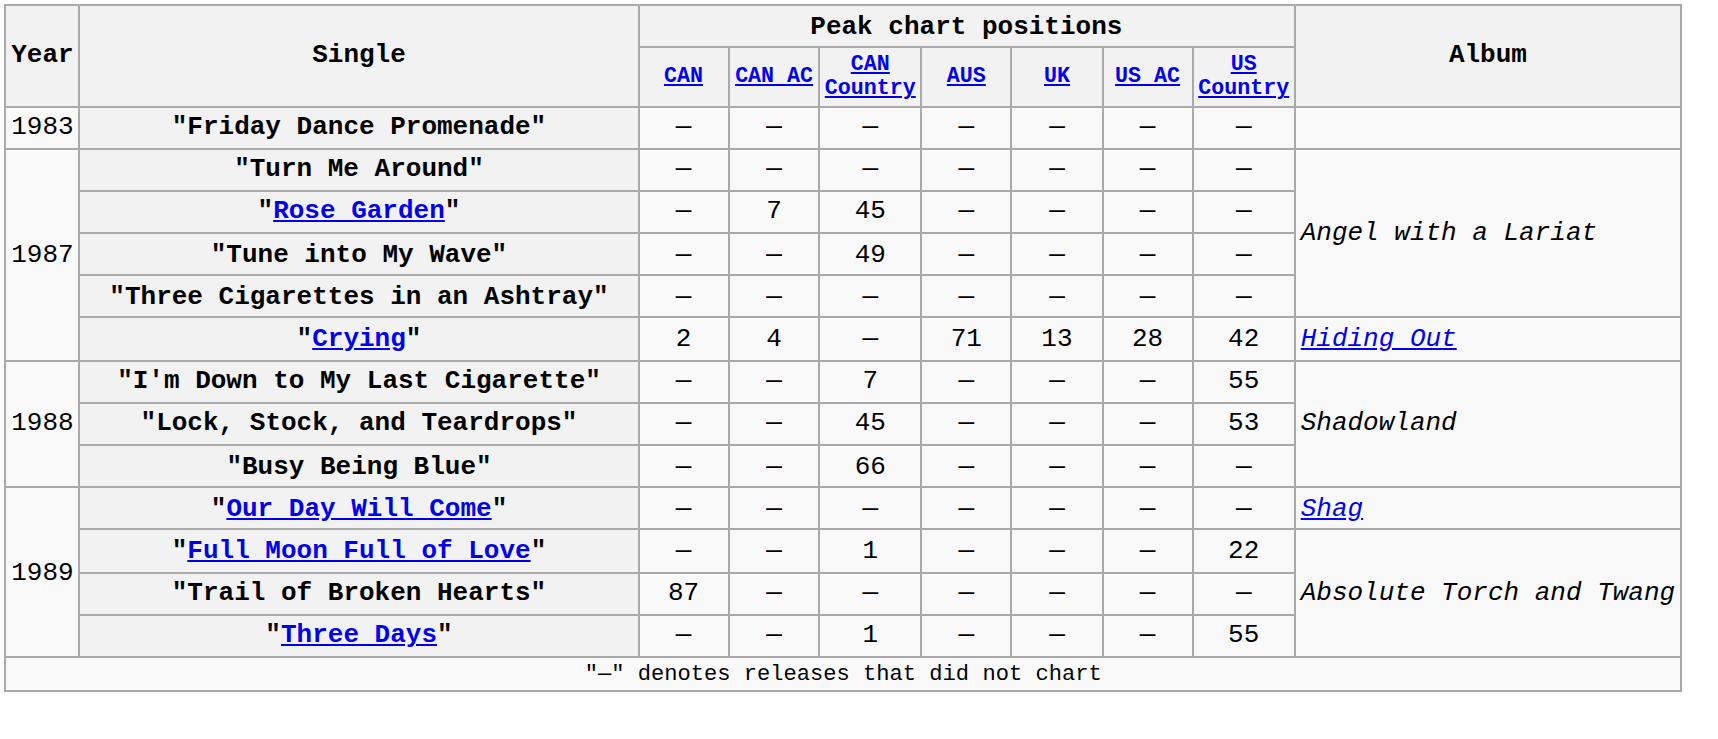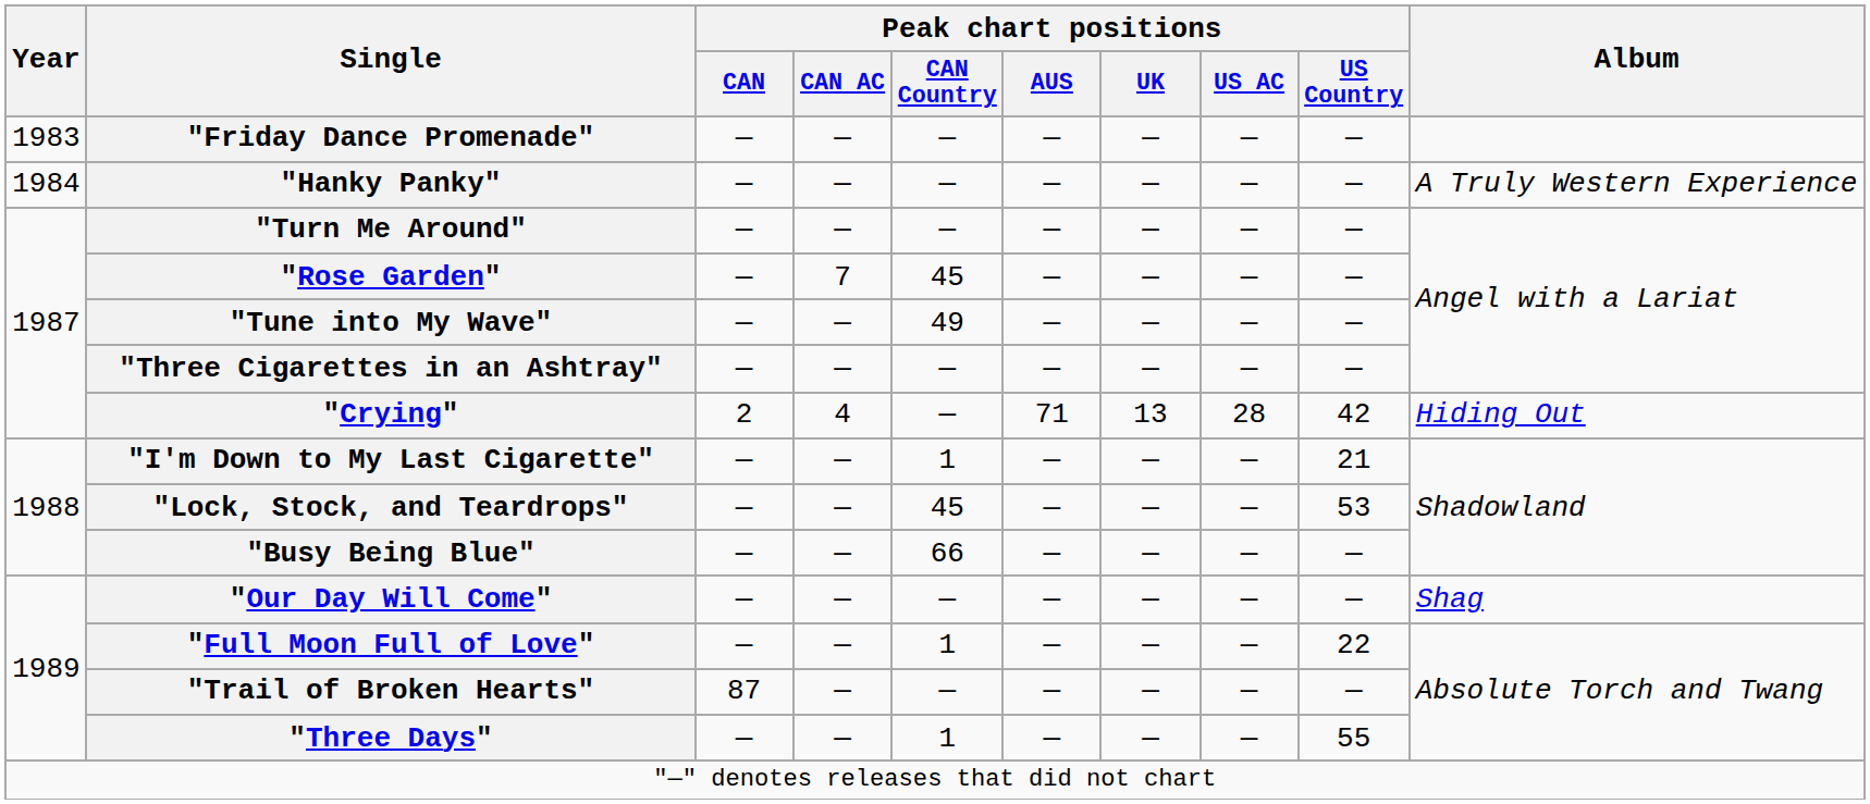 <table class="wikitable plainrowheaders" style="text-align:center;">
 <tr>
 <th rowspan="2">Year</th>
 <th rowspan="2" style="width:21em;">Single</th>
 <th colspan="7">Peak chart positions</th>
 <th rowspan="2">Album</th>
 </tr>
 <tr style="font-size:smaller;">
 <th width="40"><a href='#'>CAN</a><br></th>
 <th width="40"><a href='#'>CAN AC</a><br></th>
 <th width="40"><a href='#'>CAN Country</a><br></th>
 <th width="40"><a href='#'>AUS</a><br></th>
 <th width="40"><a href='#'>UK</a><br></th>
 <th width="40"><a href='#'>US AC</a><br></th>
 <th width="40"><a href='#'>US Country</a><br></th>
 </tr>
 <tr>
 <td>1983</td>
 <th scope="row">"Friday Dance Promenade"</th>
 <td>—</td>
 <td>—</td>
 <td>—</td>
 <td>—</td>
 <td>—</td>
 <td>—</td>
 <td>—</td>
 <td></td>
+</tr>
+<tr>
+<td>1984</td>
+<th scope="row">"Hanky Panky"</th>
+<td>—</td>
+<td>—</td>
+<td>—</td>
+<td>—</td>
+<td>—</td>
+<td>—</td>
+<td>—</td>
+<td align="left"><em>A Truly Western Experience</em></td>
 </tr>
 <tr>
 <td rowspan="5">1987</td>
 <th scope="row">"Turn Me Around"</th>
 <td>—</td>
 <td>—</td>
 <td>—</td>
 <td>—</td>
 <td>—</td>
 <td>—</td>
 <td>—</td>
 <td align="left" rowspan="4"><em>Angel with a Lariat</em></td>
 </tr>
 <tr>
 <th scope="row">"<a href='#'>Rose Garden</a>"</th>
 <td>—</td>
 <td>7</td>
 <td>45</td>
 <td>—</td>
 <td>—</td>
 <td>—</td>
 <td>—</td>
 </tr>
 <tr>
 <th scope="row">"Tune into My Wave"</th>
 <td>—</td>
 <td>—</td>
 <td>49</td>
 <td>—</td>
 <td>—</td>
 <td>—</td>
 <td>—</td>
 </tr>
 <tr>
 <th scope="row">"Three Cigarettes in an Ashtray"</th>
 <td>—</td>
 <td>—</td>
 <td>—</td>
 <td>—</td>
 <td>—</td>
 <td>—</td>
 <td>—</td>
 </tr>
 <tr>
 <th scope="row">"<a href='#'>Crying</a>" </th>
 <td>2</td>
 <td>4</td>
 <td>—</td>
 <td>71</td>
 <td>13</td>
 <td>28</td>
 <td>42</td>
 <td align="left"><em><a href='#'>Hiding Out</a></em></td>
 </tr>
 <tr>
 <td rowspan="3">1988</td>
 <th scope="row">"I'm Down to My Last Cigarette"</th>
 <td>—</td>
 <td>—</td>
-<td>7</td>
+<td>1</td>
 <td>—</td>
 <td>—</td>
 <td>—</td>
-<td>55</td>
+<td>21</td>
 <td align="left" rowspan="3"><em>Shadowland</em></td>
 </tr>
 <tr>
 <th scope="row">"Lock, Stock, and Teardrops"</th>
 <td>—</td>
 <td>—</td>
 <td>45</td>
 <td>—</td>
 <td>—</td>
 <td>—</td>
 <td>53</td>
 </tr>
 <tr>
 <th scope="row">"Busy Being Blue"</th>
 <td>—</td>
 <td>—</td>
 <td>66</td>
 <td>—</td>
 <td>—</td>
 <td>—</td>
 <td>—</td>
 </tr>
 <tr>
 <td rowspan="4">1989</td>
 <th scope="row">"<a href='#'>Our Day Will Come</a>"</th>
 <td>—</td>
 <td>—</td>
 <td>—</td>
 <td>—</td>
 <td>—</td>
 <td>—</td>
 <td>—</td>
 <td align="left"><em><a href='#'>Shag</a></em></td>
 </tr>
 <tr>
 <th scope="row">"<a href='#'>Full Moon Full of Love</a>"</th>
 <td>—</td>
 <td>—</td>
 <td>1</td>
 <td>—</td>
 <td>—</td>
 <td>—</td>
 <td>22</td>
 <td align="left" rowspan="3"><em>Absolute Torch and Twang</em></td>
 </tr>
 <tr>
 <th scope="row">"Trail of Broken Hearts"</th>
 <td>87</td>
 <td>—</td>
 <td>—</td>
 <td>—</td>
 <td>—</td>
 <td>—</td>
 <td>—</td>
 </tr>
 <tr>
 <th scope="row">"<a href='#'>Three Days</a>"</th>
 <td>—</td>
 <td>—</td>
 <td>1</td>
 <td>—</td>
 <td>—</td>
 <td>—</td>
 <td>55</td>
 </tr>
 <tr>
 <td colspan="10" style="font-size:85%">"—" denotes releases that did not chart</td>
 </tr>
 </table>
